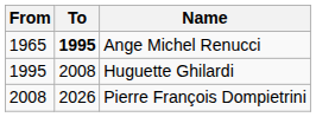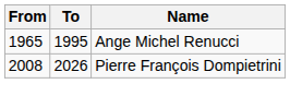 <table class="wikitable">
 <tr>
 <th>From</th>
 <th>To</th>
 <th>Name</th>
 </tr>
 <tr>
 <td>1965</td>
-<td><strong>1995</strong></td>
+<td>1995</td>
 <td>Ange Michel Renucci</td>
-</tr>
-<tr>
-<td>1995</td>
-<td>2008</td>
-<td>Huguette Ghilardi</td>
 </tr>
 <tr>
 <td>2008</td>
 <td>2026</td>
 <td>Pierre François Dompietrini</td>
 </tr>
 </table>
